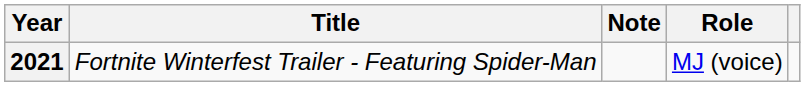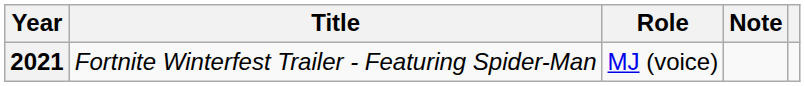 <table class="wikitable plainrowheaders unsortable">
 <tr>
 <th scope="col">Year</th>
 <th scope="col">Title</th>
+<th scope="col">Role</th>
 <th scope="col">Note</th>
-<th scope="col">Role</th>
 <th scope="col"></th>
 </tr>
 <tr>
 <th scope="row">2021</th>
 <td><em>Fortnite Winterfest Trailer - Featuring Spider-Man</em></td>
+<td><a href='#'>MJ</a> (voice)</td>
 <td></td>
-<td><a href='#'>MJ</a> (voice)</td>
 <td style="text-align:center;"></td>
 </tr>
 </table>
